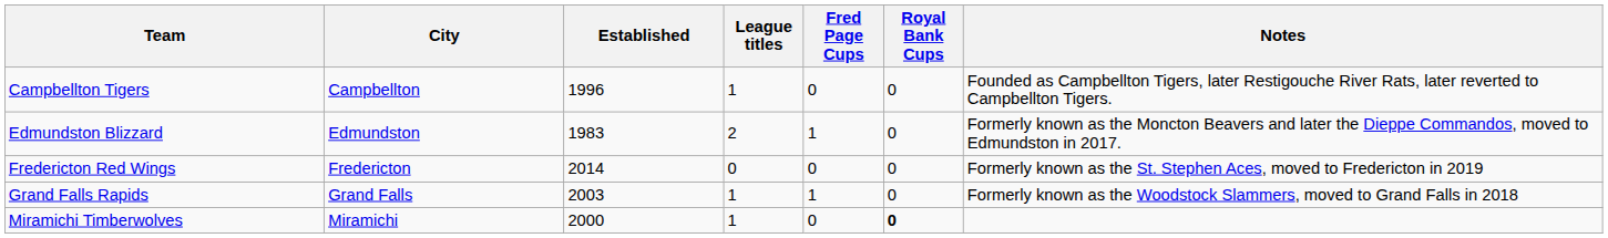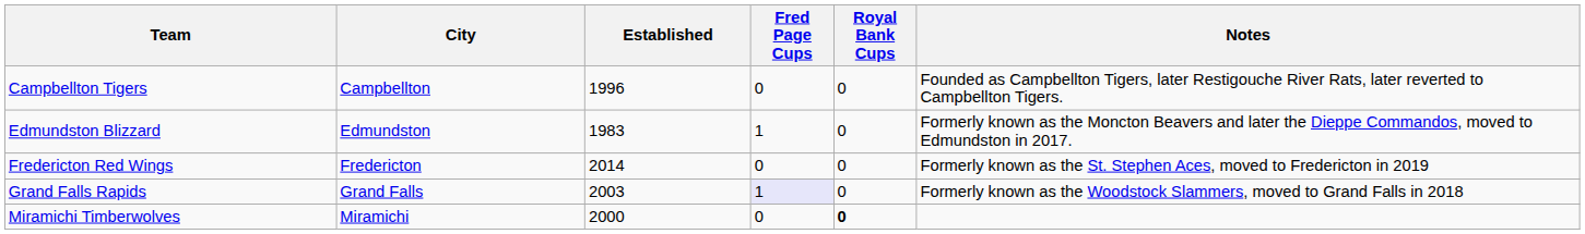 <table class="wikitable">
 <tr>
 <th bgcolor="#DDDDFF" width="20%">Team</th>
 <th bgcolor="#DDDDFF" width="15%">City</th>
 <th bgcolor="#DDDDFF" width="10%">Established</th>
-<th bgcolor="#DDDDFF" width="5%">League titles</th>
 <th bgcolor="#DDDDFF" width="5%"><a href='#'>Fred Page Cups</a></th>
 <th bgcolor="#DDDDFF" width="5%"><a href='#'>Royal Bank Cups</a></th>
 <th bgcolor="#DDDDFF" width="40%">Notes</th>
 </tr>
 <tr>
 <td><a href='#'>Campbellton Tigers</a></td>
 <td><a href='#'>Campbellton</a></td>
 <td>1996</td>
-<td>1</td>
 <td>0</td>
 <td>0</td>
 <td>Founded as Campbellton Tigers, later Restigouche River Rats, later reverted to Campbellton Tigers.</td>
 </tr>
 <tr>
 <td><a href='#'>Edmundston Blizzard</a></td>
 <td><a href='#'>Edmundston</a></td>
 <td>1983</td>
-<td>2</td>
 <td>1</td>
 <td>0</td>
 <td>Formerly known as the Moncton Beavers and later the <a href='#'>Dieppe Commandos</a>, moved to Edmundston in 2017.</td>
 </tr>
 <tr>
 <td><a href='#'>Fredericton Red Wings</a></td>
 <td><a href='#'>Fredericton</a></td>
 <td>2014</td>
 <td>0</td>
 <td>0</td>
-<td>0</td>
 <td>Formerly known as the <a href='#'>St. Stephen Aces</a>, moved to Fredericton in 2019</td>
 </tr>
 <tr>
 <td><a href='#'>Grand Falls Rapids</a></td>
 <td><a href='#'>Grand Falls</a></td>
 <td>2003</td>
-<td>1</td>
-<td>1</td>
+<td style="background: lavender;">1</td>
 <td>0</td>
 <td>Formerly known as the <a href='#'>Woodstock Slammers</a>, moved to Grand Falls in 2018</td>
 </tr>
 <tr>
 <td><a href='#'>Miramichi Timberwolves</a></td>
 <td><a href='#'>Miramichi</a></td>
 <td>2000</td>
-<td>1</td>
 <td>0</td>
 <td><strong>0</strong></td>
 <td></td>
 </tr>
 </table>
